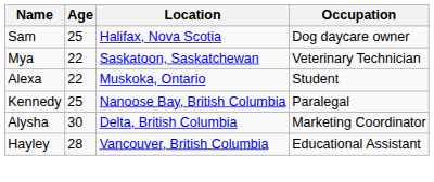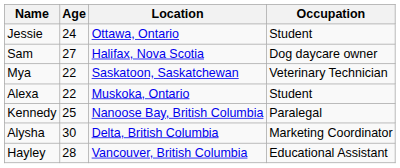 <table class="wikitable">
 <tr>
 <th>Name</th>
 <th>Age</th>
 <th>Location</th>
 <th>Occupation</th>
 </tr>
 <tr>
+<td>Jessie</td>
+<td>24</td>
+<td><a href='#'>Ottawa, Ontario</a></td>
+<td>Student</td>
+</tr>
+<tr>
 <td>Sam</td>
-<td>25</td>
+<td>27</td>
 <td><a href='#'>Halifax, Nova Scotia</a></td>
 <td>Dog daycare owner</td>
 </tr>
 <tr>
 <td>Mya</td>
 <td>22</td>
 <td><a href='#'>Saskatoon, Saskatchewan</a></td>
 <td>Veterinary Technician</td>
 </tr>
 <tr>
 <td>Alexa</td>
 <td>22</td>
 <td><a href='#'>Muskoka, Ontario</a></td>
 <td>Student</td>
 </tr>
 <tr>
 <td>Kennedy</td>
 <td>25</td>
 <td><a href='#'>Nanoose Bay, British Columbia</a></td>
 <td>Paralegal</td>
 </tr>
 <tr>
 <td>Alysha</td>
 <td>30</td>
 <td><a href='#'>Delta, British Columbia</a></td>
 <td>Marketing Coordinator</td>
 </tr>
 <tr>
 <td>Hayley</td>
 <td>28</td>
 <td><a href='#'>Vancouver, British Columbia</a></td>
 <td>Educational Assistant</td>
 </tr>
 </table>
